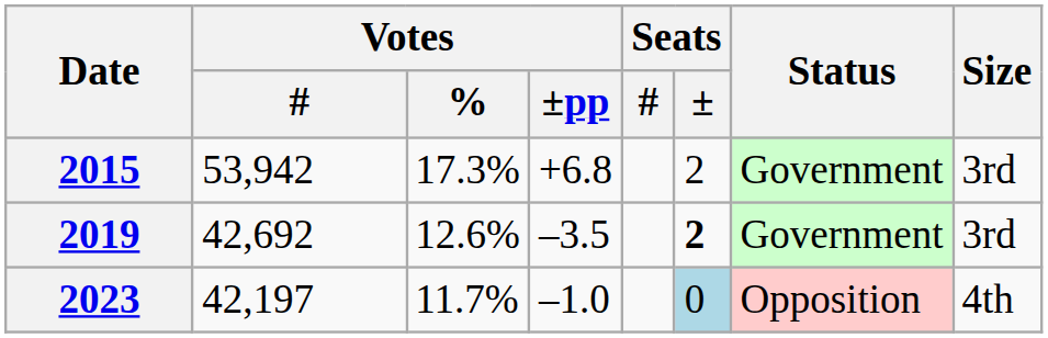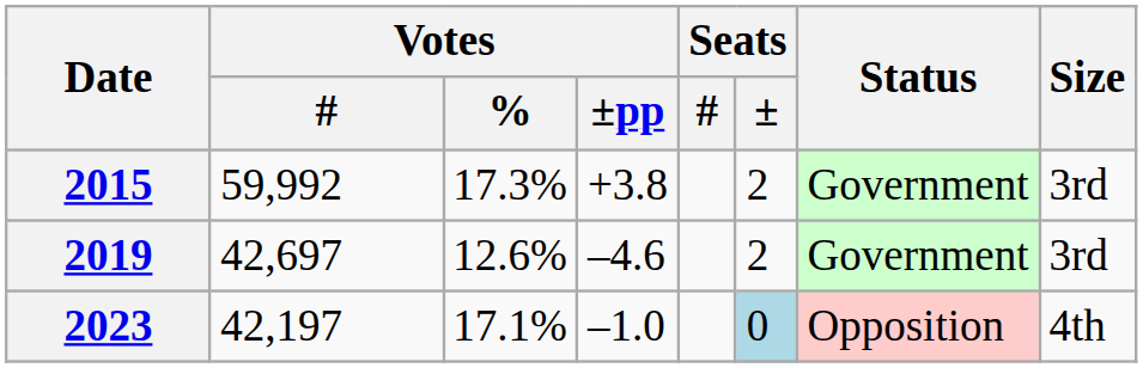 <table class="wikitable" style="font-size:98%;">
 <tr>
 <th width="65" rowspan="2">Date</th>
 <th colspan="3">Votes</th>
 <th colspan="2">Seats</th>
 <th rowspan="2">Status</th>
 <th rowspan="2">Size</th>
 </tr>
 <tr>
 <th width="75">#</th>
 <th>%</th>
 <th>±<a href='#'>pp</a></th>
 <th>#</th>
 <th>±</th>
 </tr>
 <tr>
 <th><a href='#'>2015</a></th>
-<td>53,942</td>
+<td>59,992</td>
 <td>17.3%</td>
-<td>+6.8</td>
+<td>+3.8</td>
 <td style="text-align:center;"></td>
 <td>2</td>
 <td style="background-color:#cfc;">Government</td>
 <td>3rd</td>
 </tr>
 <tr>
 <th><a href='#'>2019</a></th>
-<td>42,692</td>
+<td>42,697</td>
 <td>12.6%</td>
-<td>–3.5</td>
+<td>–4.6</td>
 <td style="text-align:center;"></td>
-<td><strong>2</strong></td>
+<td>2</td>
 <td style="background-color:#cfc;">Government</td>
 <td>3rd</td>
 </tr>
 <tr>
 <th><a href='#'>2023</a></th>
 <td>42,197</td>
-<td>11.7%</td>
+<td>17.1%</td>
 <td>–1.0</td>
 <td style="text-align:center;"></td>
 <td style="background: lightblue;">0</td>
 <td style="background:#fcc;">Opposition</td>
 <td>4th</td>
 </tr>
 </table>
